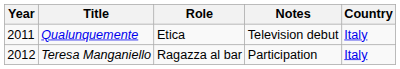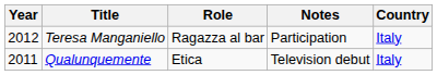 <table class="wikitable sortable">
 <tr>
 <th>Year</th>
 <th>Title</th>
 <th>Role</th>
 <th class="unsortable">Notes</th>
 <th>Country</th>
 </tr>
 <tr>
+<td rowspan=1>2012</td>
+<td><em>Teresa Manganiello</em></td>
+<td>Ragazza al bar</td>
+<td>Participation</td>
+<td><a href='#'>Italy</a></td>
+</tr>
+<tr>
 <td rowspan=1>2011</td>
 <td><em><a href='#'>Qualunquemente</a></em></td>
 <td>Etica</td>
 <td>Television debut</td>
 <td><a href='#'>Italy</a></td>
 </tr>
-<tr>
-<td rowspan=1>2012</td>
-<td><em>Teresa Manganiello</em></td>
-<td>Ragazza al bar</td>
-<td>Participation</td>
-<td><a href='#'>Italy</a></td>
-</tr>
 </table>
